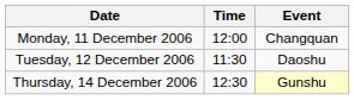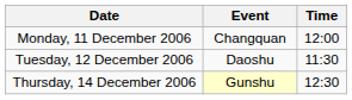 <table class = "wikitable" style="text-align:center;">
 <tr>
 <th width=220>Date</th>
+<th width=100>Event</th>
 <th width=50>Time</th>
-<th width=100>Event</th>
 </tr>
 <tr>
 <td>Monday, 11 December 2006</td>
+<td>Changquan</td>
 <td>12:00</td>
-<td>Changquan</td>
 </tr>
 <tr>
 <td>Tuesday, 12 December 2006</td>
+<td>Daoshu</td>
 <td>11:30</td>
-<td>Daoshu</td>
 </tr>
 <tr>
 <td>Thursday, 14 December 2006</td>
+<td bgcolor=ffffcc>Gunshu</td>
 <td>12:30</td>
-<td bgcolor=ffffcc>Gunshu</td>
 </tr>
 </table>
